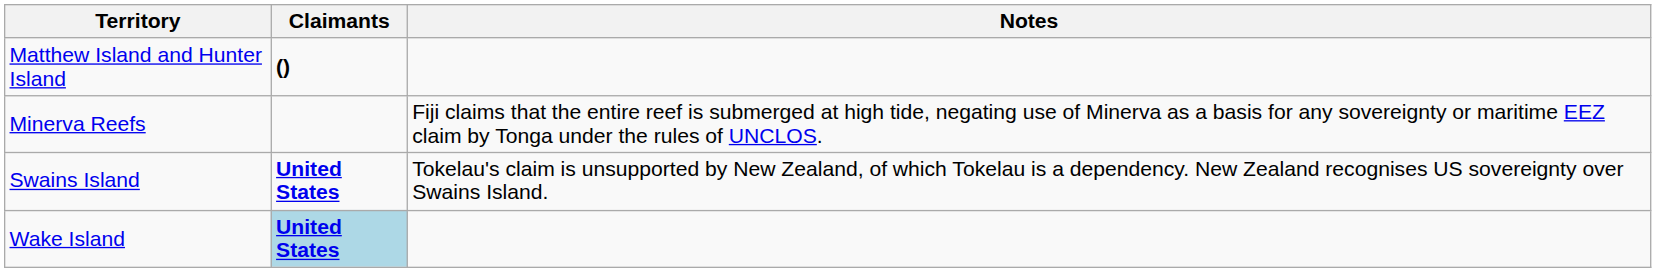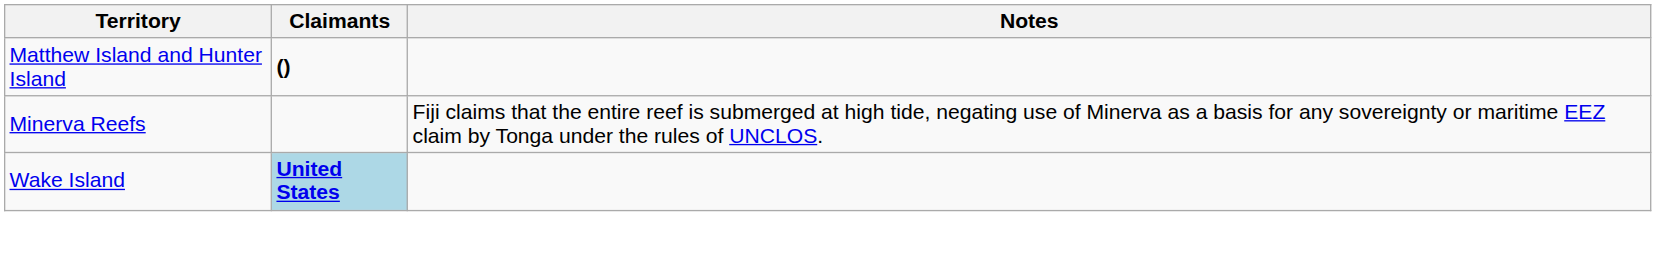 <table class="wikitable">
 <tr>
 <th>Territory</th>
 <th>Claimants</th>
 <th>Notes</th>
 </tr>
 <tr>
 <td><a href='#'>Matthew Island and Hunter Island</a></td>
 <td><strong> ()</strong><br></td>
 <td></td>
 </tr>
 <tr>
 <td><a href='#'>Minerva Reefs</a></td>
 <td><strong></strong><br></td>
 <td>Fiji claims that the entire reef is submerged at high tide, negating use of Minerva as a basis for any sovereignty or maritime <a href='#'>EEZ</a> claim by Tonga under the rules of <a href='#'>UNCLOS</a>.</td>
 </tr>
 <tr>
-<td><a href='#'>Swains Island</a></td>
-<td><strong> <a href='#'>United States</a></strong><br></td>
-<td>Tokelau's claim is unsupported by New Zealand, of which Tokelau is a dependency. New Zealand recognises US sovereignty over Swains Island.</td>
-</tr>
-<tr>
 <td><a href='#'>Wake Island</a></td>
 <td style="background: lightblue;"><strong> <a href='#'>United States</a></strong><br></td>
 <td></td>
 </tr>
 </table>
